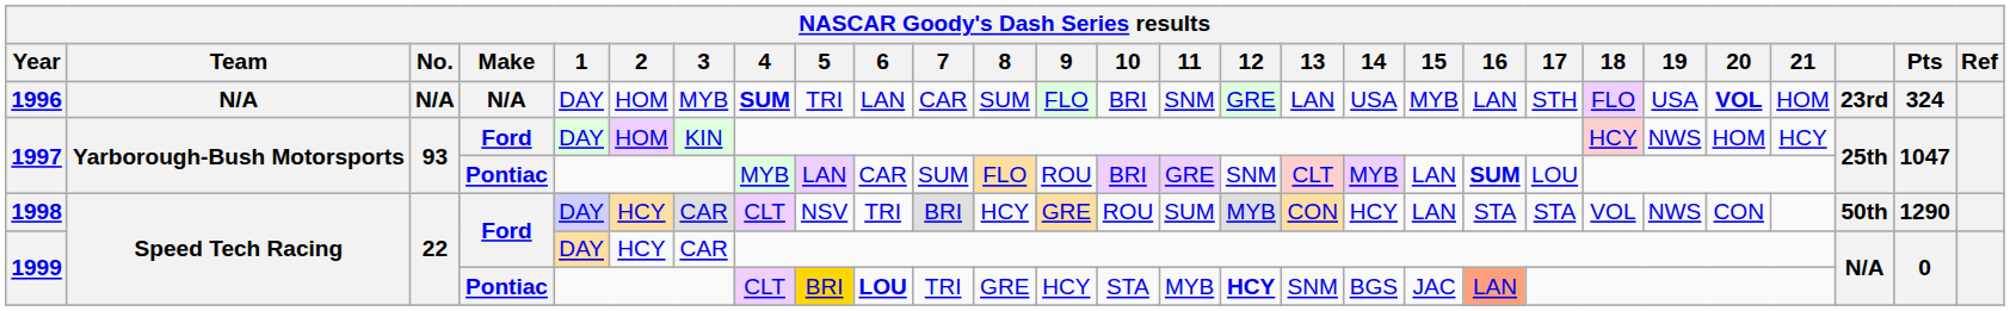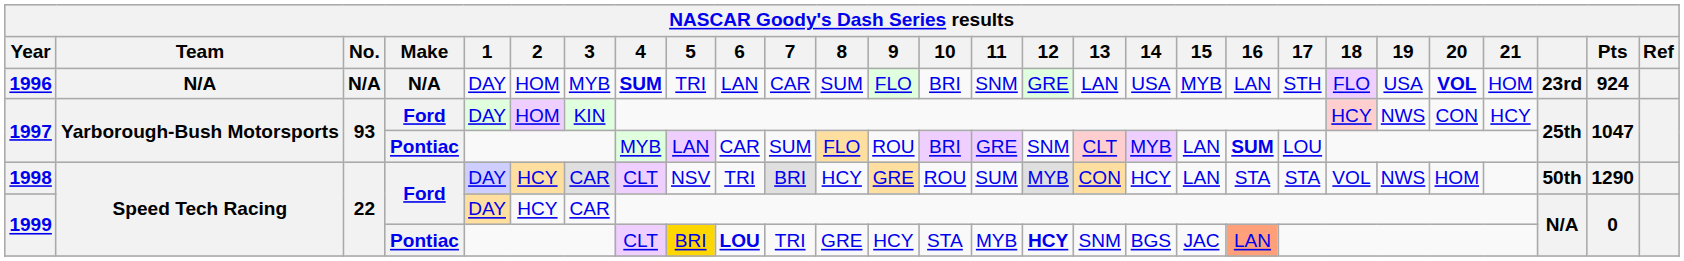 <table class="wikitable" style="text-align:center; font-size:75%">
 <tr>
 <th colspan=32><a href='#'>NASCAR Goody's Dash Series</a> results</th>
 </tr>
 <tr>
 <th>Year</th>
 <th>Team</th>
 <th>No.</th>
 <th>Make</th>
 <th>1</th>
 <th>2</th>
 <th>3</th>
 <th>4</th>
 <th>5</th>
 <th>6</th>
 <th>7</th>
 <th>8</th>
 <th>9</th>
 <th>10</th>
 <th>11</th>
 <th>12</th>
 <th>13</th>
 <th>14</th>
 <th>15</th>
 <th>16</th>
 <th>17</th>
 <th>18</th>
 <th>19</th>
 <th>20</th>
 <th>21</th>
 <th></th>
 <th>Pts</th>
 <th>Ref</th>
 </tr>
 <tr>
 <th><a href='#'>1996</a></th>
 <th>N/A</th>
 <th>N/A</th>
 <th>N/A</th>
 <td><a href='#'>DAY</a></td>
 <td><a href='#'>HOM</a></td>
 <td><a href='#'>MYB</a></td>
 <td><strong><a href='#'>SUM</a></strong></td>
 <td><a href='#'>TRI</a></td>
 <td><a href='#'>LAN</a></td>
 <td><a href='#'>CAR</a></td>
 <td><a href='#'>SUM</a></td>
 <td style="background:#DFFFDF;"><a href='#'>FLO</a><br></td>
 <td><a href='#'>BRI</a></td>
 <td><a href='#'>SNM</a></td>
 <td style="background:#DFFFDF;"><a href='#'>GRE</a><br></td>
 <td><a href='#'>LAN</a></td>
 <td><a href='#'>USA</a></td>
 <td><a href='#'>MYB</a></td>
 <td><a href='#'>LAN</a></td>
 <td><a href='#'>STH</a></td>
 <td style="background:#EFCFFF;"><a href='#'>FLO</a><br></td>
 <td><a href='#'>USA</a></td>
 <td><strong><a href='#'>VOL</a></strong></td>
 <td><a href='#'>HOM</a></td>
 <th>23rd</th>
-<th>324</th>
+<th>924</th>
 <th></th>
 </tr>
 <tr>
 <th rowspan=2><a href='#'>1997</a></th>
 <th rowspan=2>Yarborough-Bush Motorsports</th>
 <th rowspan=2>93</th>
 <th><a href='#'>Ford</a></th>
 <td style="background:#DFFFDF;"><a href='#'>DAY</a><br></td>
 <td style="background:#EFCFFF;"><a href='#'>HOM</a><br></td>
 <td style="background:#DFFFDF;"><a href='#'>KIN</a><br></td>
 <td colspan=14></td>
 <td style="background:#FFCFCF;"><a href='#'>HCY</a><br></td>
 <td><a href='#'>NWS</a></td>
-<td><a href='#'>HOM</a></td>
+<td><a href='#'>CON</a></td>
 <td><a href='#'>HCY</a></td>
 <th rowspan=2>25th</th>
 <th rowspan=2>1047</th>
 <th rowspan=2></th>
 </tr>
 <tr>
 <th><a href='#'>Pontiac</a></th>
 <td colspan=3></td>
 <td style="background:#DFFFDF;"><a href='#'>MYB</a><br></td>
 <td style="background:#EFCFFF;"><a href='#'>LAN</a><br></td>
 <td><a href='#'>CAR</a></td>
 <td><a href='#'>SUM</a></td>
 <td style="background:#FFDF9F;"><a href='#'>FLO</a><br></td>
 <td><a href='#'>ROU</a></td>
 <td style="background:#EFCFFF;"><a href='#'>BRI</a><br></td>
 <td style="background:#EFCFFF;"><a href='#'>GRE</a><br></td>
 <td><a href='#'>SNM</a></td>
 <td style="background:#FFCFCF;"><a href='#'>CLT</a><br></td>
 <td style="background:#EFCFFF;"><a href='#'>MYB</a><br></td>
 <td><a href='#'>LAN</a></td>
 <td><strong><a href='#'>SUM</a></strong></td>
 <td><a href='#'>LOU</a></td>
 <td colspan=4></td>
 </tr>
 <tr>
 <th><a href='#'>1998</a></th>
 <th rowspan=3>Speed Tech Racing</th>
 <th rowspan=3>22</th>
 <th rowspan=2><a href='#'>Ford</a></th>
 <td style="background:#CFCFFF;"><a href='#'>DAY</a><br></td>
 <td style="background:#FFDF9F;"><a href='#'>HCY</a><br></td>
 <td style="background:#DFDFDF;"><a href='#'>CAR</a><br></td>
 <td style="background:#EFCFFF;"><a href='#'>CLT</a><br></td>
 <td><a href='#'>NSV</a></td>
 <td><a href='#'>TRI</a></td>
 <td style="background:#DFDFDF;"><a href='#'>BRI</a><br></td>
 <td><a href='#'>HCY</a></td>
 <td style="background:#FFDF9F;"><a href='#'>GRE</a><br></td>
 <td><a href='#'>ROU</a></td>
 <td><a href='#'>SUM</a></td>
 <td style="background:#DFDFDF;"><a href='#'>MYB</a><br></td>
 <td style="background:#FFDF9F;"><a href='#'>CON</a><br></td>
 <td><a href='#'>HCY</a></td>
 <td><a href='#'>LAN</a></td>
 <td><a href='#'>STA</a></td>
 <td><a href='#'>STA</a></td>
 <td><a href='#'>VOL</a></td>
 <td><a href='#'>NWS</a></td>
-<td><a href='#'>CON</a></td>
+<td><a href='#'>HOM</a></td>
 <td></td>
 <th>50th</th>
 <th>1290</th>
 <th></th>
 </tr>
 <tr>
 <th rowspan=2><a href='#'>1999</a></th>
 <td style="background:#FFDF9F;"><a href='#'>DAY</a><br></td>
 <td><a href='#'>HCY</a></td>
 <td><a href='#'>CAR</a></td>
 <td colspan=18></td>
 <th rowspan=2>N/A</th>
 <th rowspan=2>0</th>
 <th rowspan=2></th>
 </tr>
 <tr>
 <th><a href='#'>Pontiac</a></th>
 <td colspan=3></td>
 <td style="background:#EFCFFF;"><a href='#'>CLT</a><br></td>
 <td style="background: gold;"><a href='#'>BRI</a></td>
 <td><strong><a href='#'>LOU</a></strong></td>
 <td><a href='#'>TRI</a></td>
 <td><a href='#'>GRE</a></td>
 <td><a href='#'>HCY</a></td>
 <td><a href='#'>STA</a></td>
 <td><a href='#'>MYB</a></td>
 <td><strong><a href='#'>HCY</a></strong></td>
 <td><a href='#'>SNM</a></td>
 <td><a href='#'>BGS</a></td>
 <td><a href='#'>JAC</a></td>
 <td style="background: lightsalmon;"><a href='#'>LAN</a></td>
 <td colspan=5></td>
 </tr>
 </table>
